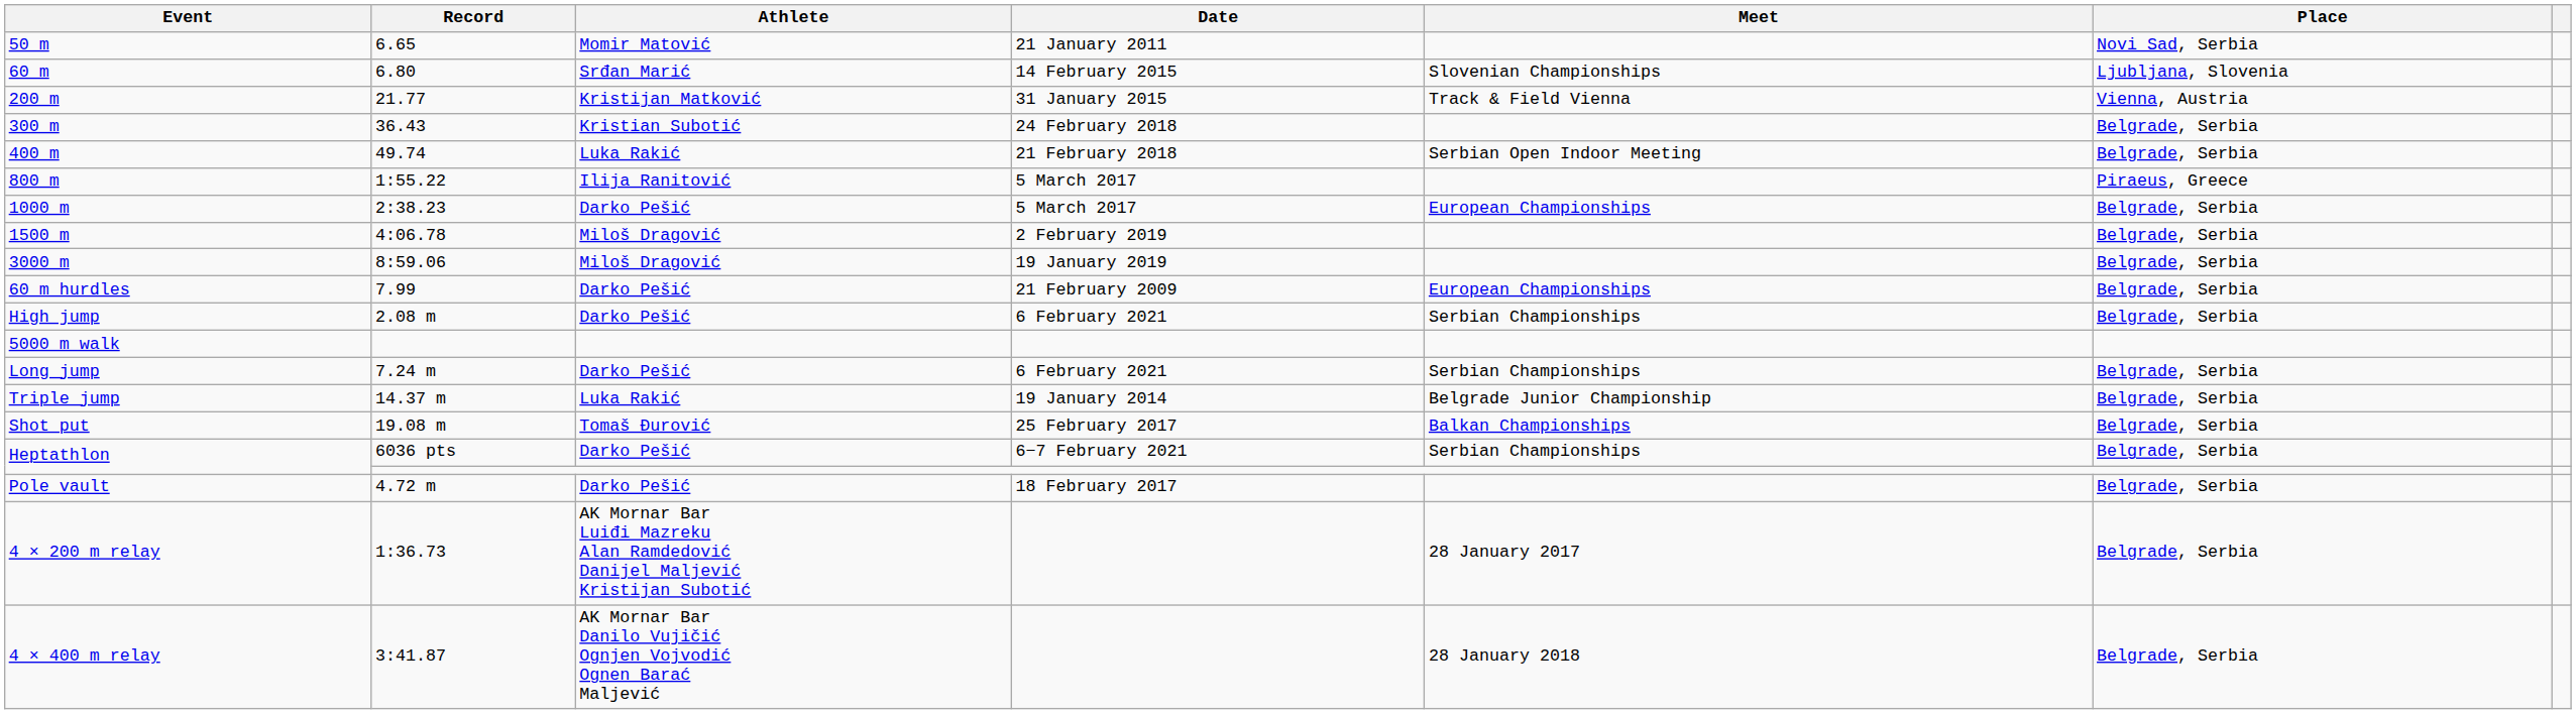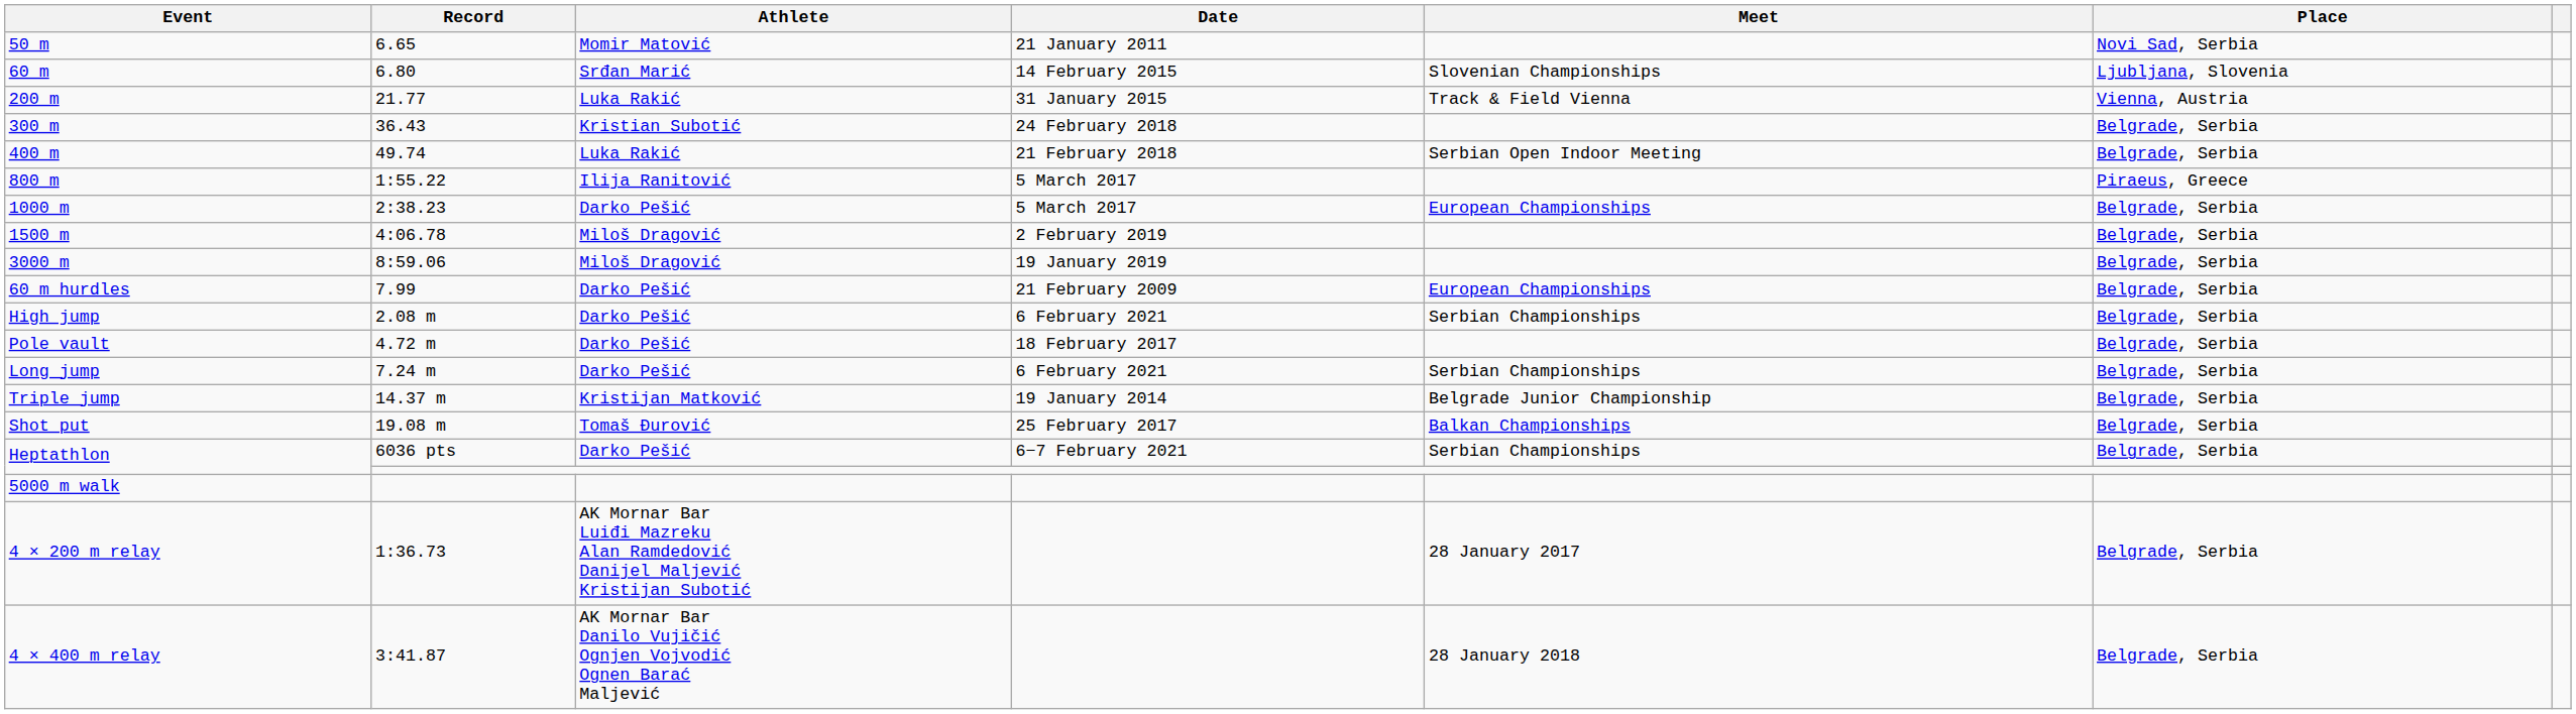 <table class="wikitable" style="font-size:95%; width: 95%;">
 <tr>
 <th>Event</th>
 <th>Record</th>
 <th>Athlete</th>
 <th>Date</th>
 <th>Meet</th>
 <th>Place</th>
 <th></th>
 </tr>
 <tr>
 <td><a href='#'>50 m</a></td>
 <td>6.65</td>
 <td><a href='#'>Momir Matović</a></td>
 <td>21 January 2011</td>
 <td></td>
 <td><a href='#'>Novi Sad</a>, Serbia</td>
 <td></td>
 </tr>
 <tr>
 <td><a href='#'>60 m</a></td>
 <td>6.80</td>
 <td><a href='#'>Srđan Marić</a></td>
 <td>14 February 2015</td>
 <td>Slovenian Championships</td>
 <td><a href='#'>Ljubljana</a>, Slovenia</td>
 <td></td>
 </tr>
 <tr>
 <td><a href='#'>200 m</a></td>
 <td>21.77</td>
-<td><a href='#'>Kristijan Matković</a></td>
+<td><a href='#'>Luka Rakić</a></td>
 <td>31 January 2015</td>
 <td>Track & Field Vienna</td>
 <td><a href='#'>Vienna</a>, Austria</td>
 <td></td>
 </tr>
 <tr>
 <td><a href='#'>300 m</a></td>
 <td>36.43</td>
 <td><a href='#'>Kristian Subotić</a></td>
 <td>24 February 2018</td>
 <td></td>
 <td><a href='#'>Belgrade</a>, Serbia</td>
 <td></td>
 </tr>
 <tr>
 <td><a href='#'>400 m</a></td>
 <td>49.74</td>
 <td><a href='#'>Luka Rakić</a></td>
 <td>21 February 2018</td>
 <td>Serbian Open Indoor Meeting</td>
 <td><a href='#'>Belgrade</a>, Serbia</td>
 <td></td>
 </tr>
 <tr>
 <td><a href='#'>800 m</a></td>
 <td>1:55.22</td>
 <td><a href='#'>Ilija Ranitović</a></td>
 <td>5 March 2017</td>
 <td></td>
 <td><a href='#'>Piraeus</a>, Greece</td>
 <td></td>
 </tr>
 <tr>
 <td><a href='#'>1000 m</a></td>
 <td>2:38.23</td>
 <td><a href='#'>Darko Pešić</a></td>
 <td>5 March 2017</td>
 <td><a href='#'>European Championships</a></td>
 <td><a href='#'>Belgrade</a>, Serbia</td>
 <td></td>
 </tr>
 <tr>
 <td><a href='#'>1500 m</a></td>
 <td>4:06.78</td>
 <td><a href='#'>Miloš Dragović</a></td>
 <td>2 February 2019</td>
 <td></td>
 <td><a href='#'>Belgrade</a>, Serbia</td>
 <td></td>
 </tr>
 <tr>
 <td><a href='#'>3000 m</a></td>
 <td>8:59.06</td>
 <td><a href='#'>Miloš Dragović</a></td>
 <td>19 January 2019</td>
 <td></td>
 <td><a href='#'>Belgrade</a>, Serbia</td>
 <td></td>
 </tr>
 <tr>
 <td><a href='#'>60 m hurdles</a></td>
 <td>7.99 </td>
 <td><a href='#'>Darko Pešić</a></td>
 <td>21 February 2009</td>
 <td><a href='#'>European Championships</a></td>
 <td><a href='#'>Belgrade</a>, Serbia</td>
 <td></td>
 </tr>
 <tr>
 <td><a href='#'>High jump</a></td>
 <td>2.08 m</td>
 <td><a href='#'>Darko Pešić</a></td>
 <td>6 February 2021</td>
 <td>Serbian Championships</td>
 <td><a href='#'>Belgrade</a>, Serbia</td>
 <td></td>
 </tr>
 <tr>
-<td><a href='#'>5000 m walk</a></td>
+<td><a href='#'>Pole vault</a></td>
+<td>4.72 m</td>
+<td><a href='#'>Darko Pešić</a></td>
+<td>18 February 2017</td>
 <td></td>
-<td></td>
-<td></td>
-<td></td>
-<td></td>
+<td><a href='#'>Belgrade</a>, Serbia</td>
 <td></td>
 </tr>
 <tr>
 <td><a href='#'>Long jump</a></td>
 <td>7.24 m</td>
 <td><a href='#'>Darko Pešić</a></td>
 <td>6 February 2021</td>
 <td>Serbian Championships</td>
 <td><a href='#'>Belgrade</a>, Serbia</td>
 <td></td>
 </tr>
 <tr>
 <td><a href='#'>Triple jump</a></td>
 <td>14.37 m</td>
-<td><a href='#'>Luka Rakić</a></td>
+<td><a href='#'>Kristijan Matković</a></td>
 <td>19 January 2014</td>
 <td>Belgrade Junior Championship</td>
 <td><a href='#'>Belgrade</a>, Serbia</td>
 <td></td>
 </tr>
 <tr>
 <td><a href='#'>Shot put</a></td>
 <td>19.08 m</td>
 <td><a href='#'>Tomaš Đurović</a></td>
 <td>25 February 2017</td>
 <td><a href='#'>Balkan Championships</a></td>
 <td><a href='#'>Belgrade</a>, Serbia</td>
 <td></td>
 </tr>
 <tr>
 <td rowspan=2><a href='#'>Heptathlon</a></td>
 <td>6036 pts</td>
 <td><a href='#'>Darko Pešić</a></td>
 <td>6−7 February 2021</td>
 <td>Serbian Championships</td>
 <td><a href='#'>Belgrade</a>, Serbia</td>
 <td></td>
 </tr>
 <tr>
 <td colspan=5></td>
 <td></td>
 </tr>
 <tr>
-<td><a href='#'>Pole vault</a></td>
-<td>4.72 m</td>
-<td><a href='#'>Darko Pešić</a></td>
-<td>18 February 2017</td>
+<td><a href='#'>5000 m walk</a></td>
 <td></td>
-<td><a href='#'>Belgrade</a>, Serbia</td>
+<td></td>
+<td></td>
+<td></td>
+<td></td>
 <td></td>
 </tr>
 <tr>
 <td><a href='#'>4 × 200 m relay</a></td>
 <td>1:36.73</td>
 <td>AK Mornar Bar<br><a href='#'>Luiđi Mazreku</a><br><a href='#'>Alan Ramdedović</a><br><a href='#'>Danijel Maljević</a><br><a href='#'>Kristijan Subotić</a></td>
 <td></td>
 <td>28 January 2017</td>
 <td><a href='#'>Belgrade</a>, Serbia</td>
 <td></td>
 </tr>
 <tr>
 <td><a href='#'>4 × 400 m relay</a></td>
 <td>3:41.87</td>
 <td>AK Mornar Bar<br><a href='#'>Danilo Vujičić</a><br><a href='#'>Ognjen Vojvodić</a><br><a href='#'>Ognen Barać</a><br>Maljević</td>
 <td></td>
 <td>28 January 2018</td>
 <td><a href='#'>Belgrade</a>, Serbia</td>
 <td></td>
 </tr>
 </table>
